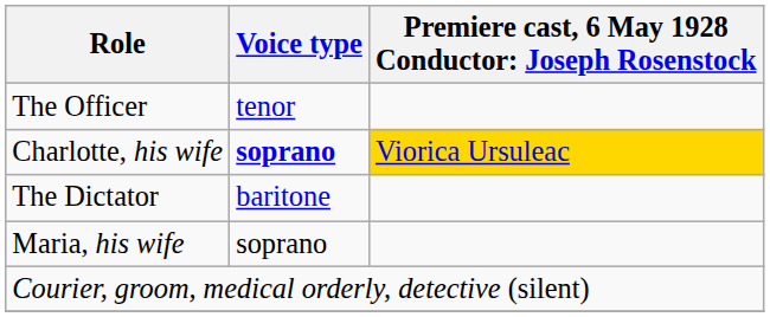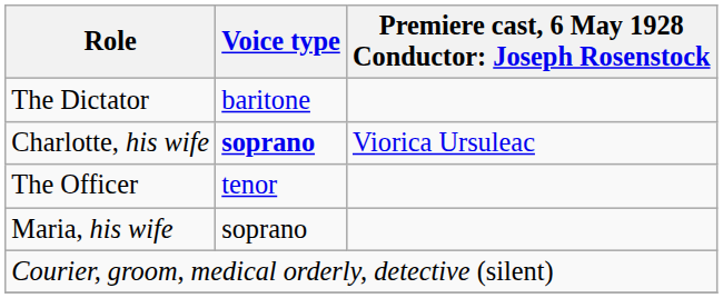 <table class="wikitable">
 <tr>
 <th>Role</th>
 <th><a href='#'>Voice type</a></th>
 <th>Premiere cast, 6 May 1928<br>Conductor: <a href='#'>Joseph Rosenstock</a></th>
 </tr>
 <tr>
-<td>The Officer</td>
-<td><a href='#'>tenor</a></td>
+<td>The Dictator</td>
+<td><a href='#'>baritone</a></td>
 <td></td>
 </tr>
 <tr>
 <td>Charlotte, <em>his wife</em></td>
 <td><strong><a href='#'>soprano</a></strong></td>
-<td style="background: gold;"><a href='#'>Viorica Ursuleac</a></td>
+<td><a href='#'>Viorica Ursuleac</a></td>
 </tr>
 <tr>
-<td>The Dictator</td>
-<td><a href='#'>baritone</a></td>
+<td>The Officer</td>
+<td><a href='#'>tenor</a></td>
 <td></td>
 </tr>
 <tr>
 <td>Maria, <em>his wife</em></td>
 <td>soprano</td>
 <td></td>
 </tr>
 <tr>
 <td colspan="3"><em>Courier, groom, medical orderly, detective</em> (silent)</td>
 </tr>
 <tr>
 </tr>
 </table>
